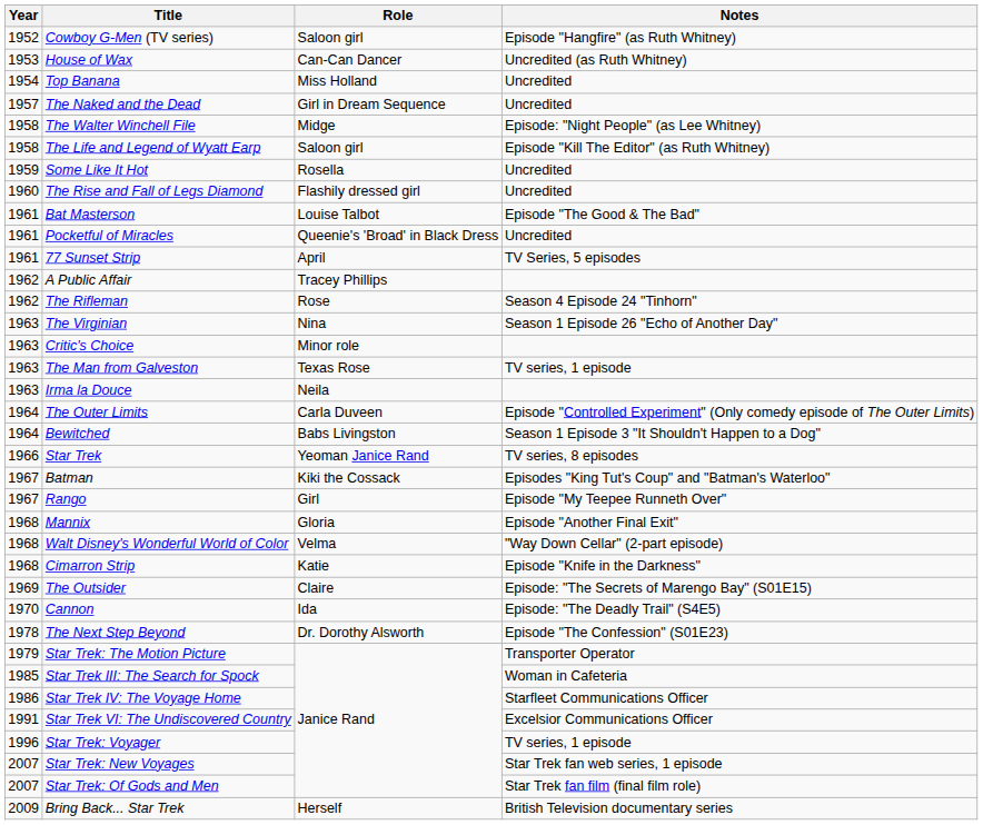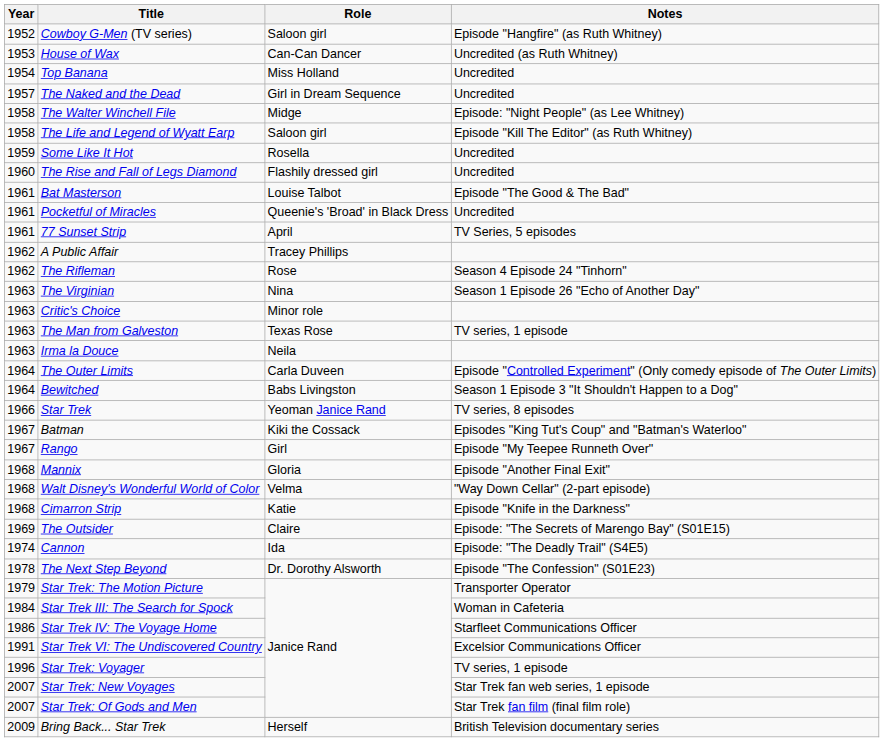 <table class="wikitable sortable">
 <tr>
 <th>Year</th>
 <th>Title</th>
 <th>Role</th>
 <th>Notes</th>
 </tr>
 <tr>
 <td>1952</td>
 <td><em><a href='#'>Cowboy G-Men</a></em> (TV series)</td>
 <td>Saloon girl</td>
 <td>Episode "Hangfire" (as Ruth Whitney)</td>
 </tr>
 <tr>
 <td>1953</td>
 <td><em><a href='#'>House of Wax</a></em></td>
 <td>Can-Can Dancer</td>
 <td>Uncredited (as Ruth Whitney)</td>
 </tr>
 <tr>
 <td>1954</td>
 <td><em><a href='#'>Top Banana</a></em></td>
 <td>Miss Holland</td>
 <td>Uncredited</td>
 </tr>
 <tr>
 <td>1957</td>
 <td><em><a href='#'>The Naked and the Dead</a></em></td>
 <td>Girl in Dream Sequence</td>
 <td>Uncredited</td>
 </tr>
 <tr>
 <td>1958</td>
 <td><em><a href='#'>The Walter Winchell File</a></em></td>
 <td>Midge</td>
 <td>Episode: "Night People" (as Lee Whitney)</td>
 </tr>
 <tr>
 <td>1958</td>
 <td><em><a href='#'>The Life and Legend of Wyatt Earp</a></em></td>
 <td>Saloon girl</td>
 <td>Episode "Kill The Editor" (as Ruth Whitney)</td>
 </tr>
 <tr>
 <td>1959</td>
 <td><em><a href='#'>Some Like It Hot</a></em></td>
 <td>Rosella</td>
 <td>Uncredited</td>
 </tr>
 <tr>
 <td>1960</td>
 <td><em><a href='#'>The Rise and Fall of Legs Diamond</a></em></td>
 <td>Flashily dressed girl</td>
 <td>Uncredited</td>
 </tr>
 <tr>
 <td>1961</td>
 <td><em><a href='#'>Bat Masterson</a></em></td>
 <td>Louise Talbot</td>
 <td>Episode "The Good & The Bad"</td>
 </tr>
 <tr>
 <td>1961</td>
 <td><em><a href='#'>Pocketful of Miracles</a></em></td>
 <td>Queenie's 'Broad' in Black Dress</td>
 <td>Uncredited</td>
 </tr>
 <tr>
 <td>1961</td>
 <td><em><a href='#'>77 Sunset Strip</a></em></td>
 <td>April</td>
 <td>TV Series, 5 episodes</td>
 </tr>
 <tr>
 <td>1962</td>
 <td><em>A Public Affair</em></td>
 <td>Tracey Phillips</td>
 <td></td>
 </tr>
 <tr>
 <td>1962</td>
 <td><em><a href='#'>The Rifleman</a></em></td>
 <td>Rose</td>
 <td>Season 4 Episode 24 "Tinhorn"</td>
 </tr>
 <tr>
 <td>1963</td>
 <td><em><a href='#'>The Virginian</a></em></td>
 <td>Nina</td>
 <td>Season 1 Episode 26 "Echo of Another Day"</td>
 </tr>
 <tr>
 <td>1963</td>
 <td><em><a href='#'>Critic's Choice</a></em></td>
 <td>Minor role</td>
 <td></td>
 </tr>
 <tr>
 <td>1963</td>
 <td><em><a href='#'>The Man from Galveston</a></em></td>
 <td>Texas Rose</td>
 <td>TV series, 1 episode</td>
 </tr>
 <tr>
 <td>1963</td>
 <td><em><a href='#'>Irma la Douce</a></em></td>
 <td>Neila</td>
 <td></td>
 </tr>
 <tr>
 <td>1964</td>
 <td><em><a href='#'>The Outer Limits</a></em></td>
 <td>Carla Duveen</td>
 <td>Episode "<a href='#'>Controlled Experiment</a>" (Only comedy episode of <em>The Outer Limits</em>)</td>
 </tr>
 <tr>
 <td>1964</td>
 <td><em><a href='#'>Bewitched</a></em></td>
 <td>Babs Livingston</td>
 <td>Season 1 Episode 3 "It Shouldn't Happen to a Dog"</td>
 </tr>
 <tr>
 <td>1966</td>
 <td><em><a href='#'>Star Trek</a></em></td>
 <td>Yeoman <a href='#'>Janice Rand</a></td>
 <td>TV series, 8 episodes</td>
 </tr>
 <tr>
 <td>1967</td>
 <td><em>Batman</em></td>
 <td>Kiki the Cossack</td>
 <td>Episodes "King Tut's Coup" and "Batman's Waterloo"</td>
 </tr>
 <tr>
 <td>1967</td>
 <td><em><a href='#'>Rango</a></em></td>
 <td>Girl</td>
 <td>Episode "My Teepee Runneth Over"</td>
 </tr>
 <tr>
 <td>1968</td>
 <td><em><a href='#'>Mannix</a></em></td>
 <td>Gloria</td>
 <td>Episode "Another Final Exit"</td>
 </tr>
 <tr>
 <td>1968</td>
 <td><em><a href='#'>Walt Disney's Wonderful World of Color</a></em></td>
 <td>Velma</td>
 <td>"Way Down Cellar" (2-part episode)</td>
 </tr>
 <tr>
 <td>1968</td>
 <td><em><a href='#'>Cimarron Strip</a></em></td>
 <td>Katie</td>
 <td>Episode "Knife in the Darkness"</td>
 </tr>
 <tr>
 <td>1969</td>
 <td><em><a href='#'>The Outsider</a></em></td>
 <td>Claire</td>
 <td>Episode: "The Secrets of Marengo Bay" (S01E15)</td>
 </tr>
 <tr>
-<td>1970</td>
+<td>1974</td>
 <td><em><a href='#'>Cannon</a></em></td>
 <td>Ida</td>
 <td>Episode: "The Deadly Trail" (S4E5)</td>
 </tr>
 <tr>
 <td>1978</td>
 <td><em><a href='#'>The Next Step Beyond</a></em></td>
 <td>Dr. Dorothy Alsworth</td>
 <td>Episode "The Confession" (S01E23)</td>
 </tr>
 <tr>
 <td>1979</td>
 <td><em><a href='#'>Star Trek: The Motion Picture</a></em></td>
 <td rowspan="7">Janice Rand</td>
 <td>Transporter Operator</td>
 </tr>
 <tr>
-<td>1985</td>
+<td>1984</td>
 <td><em><a href='#'>Star Trek III: The Search for Spock</a></em></td>
 <td>Woman in Cafeteria</td>
 </tr>
 <tr>
 <td>1986</td>
 <td><em><a href='#'>Star Trek IV: The Voyage Home</a></em></td>
 <td>Starfleet Communications Officer</td>
 </tr>
 <tr>
 <td>1991</td>
 <td><em><a href='#'>Star Trek VI: The Undiscovered Country</a></em></td>
 <td>Excelsior Communications Officer</td>
 </tr>
 <tr>
 <td>1996</td>
 <td><em><a href='#'>Star Trek: Voyager</a></em></td>
 <td>TV series, 1 episode</td>
 </tr>
 <tr>
 <td>2007</td>
 <td><em><a href='#'>Star Trek: New Voyages</a></em></td>
 <td>Star Trek fan web series, 1 episode</td>
 </tr>
 <tr>
 <td>2007</td>
 <td><em><a href='#'>Star Trek: Of Gods and Men</a></em></td>
 <td>Star Trek <a href='#'>fan film</a> (final film role)</td>
 </tr>
 <tr>
 <td>2009</td>
 <td><em>Bring Back... Star Trek</em></td>
 <td>Herself</td>
 <td>British Television documentary series</td>
 </tr>
 </table>
